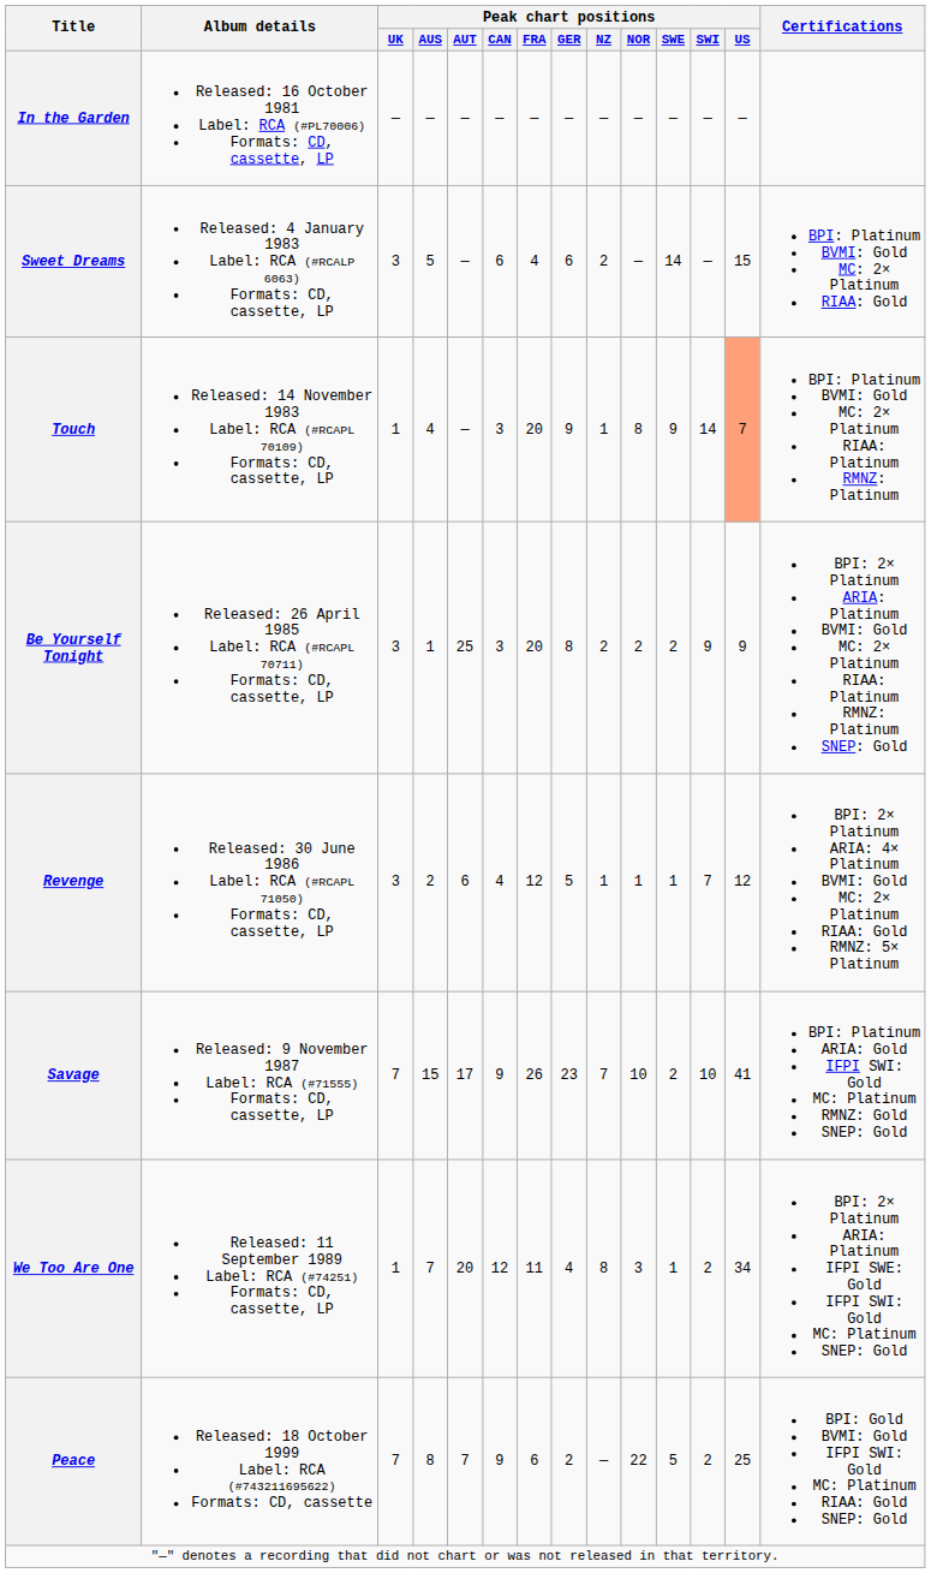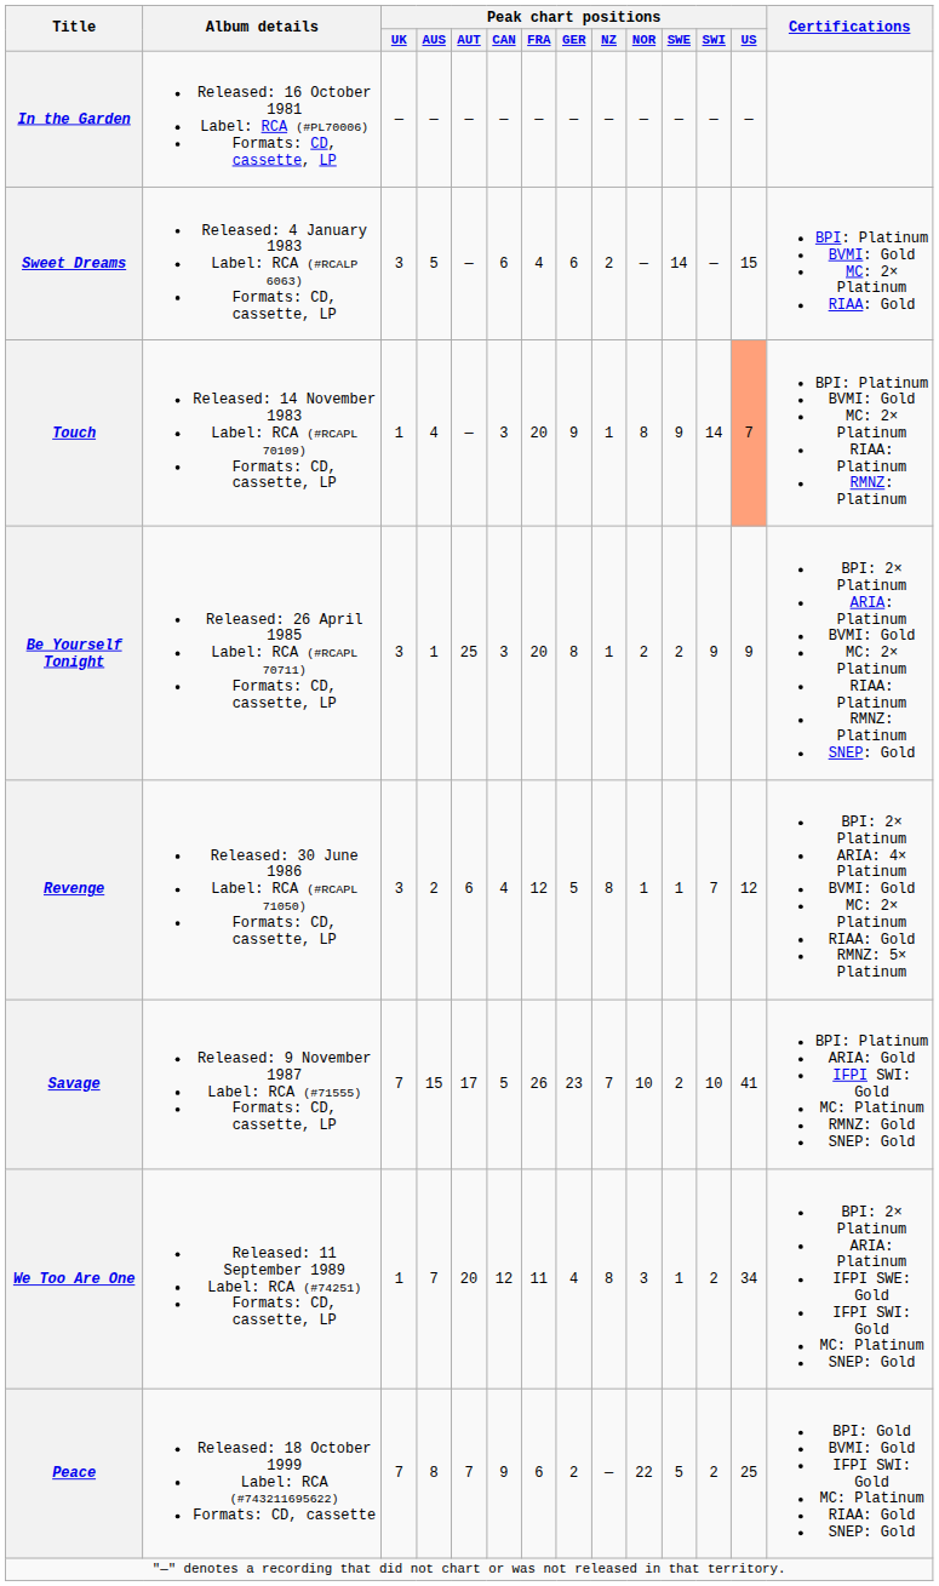 <table class="wikitable plainrowheaders" style="text-align:center;" border="1">
 <tr>
 <th scope="col" rowspan="2" style="width:9em;">Title</th>
 <th scope="col" rowspan="2" style="width:16em;">Album details</th>
 <th scope="col" colspan="11">Peak chart positions</th>
 <th scope="col" rowspan="2" style="width:11em;"><a href='#'>Certifications</a></th>
 </tr>
 <tr>
 <th scope="col" style="width:2.2em;font-size:90%;"><a href='#'>UK</a><br></th>
 <th scope="col" style="width:2.2em;font-size:90%;"><a href='#'>AUS</a><br></th>
 <th scope="col" style="width:2.2em;font-size:90%;"><a href='#'>AUT</a><br></th>
 <th scope="col" style="width:2.2em;font-size:90%;"><a href='#'>CAN</a><br></th>
 <th scope="col" style="width:2.2em;font-size:90%;"><a href='#'>FRA</a><br></th>
 <th scope="col" style="width:2.2em;font-size:90%;"><a href='#'>GER</a><br></th>
 <th scope="col" style="width:2.2em;font-size:90%;"><a href='#'>NZ</a><br></th>
 <th scope="col" style="width:2.2em;font-size:90%;"><a href='#'>NOR</a><br></th>
 <th scope="col" style="width:2.2em;font-size:90%;"><a href='#'>SWE</a><br></th>
 <th scope="col" style="width:2.2em;font-size:90%;"><a href='#'>SWI</a><br></th>
 <th scope="col" style="width:2.2em;font-size:90%;"><a href='#'>US</a><br></th>
 </tr>
 <tr>
 <th scope="row"><em><a href='#'>In the Garden</a></em></th>
 <td><br><ul><li>Released: 16 October 1981</li><li>Label: <a href='#'>RCA</a> <small>(#PL70006)</small></li><li>Formats: <a href='#'>CD</a>, <a href='#'>cassette</a>, <a href='#'>LP</a></li></ul></td>
 <td>—</td>
 <td>—</td>
 <td>—</td>
 <td>—</td>
 <td>—</td>
 <td>—</td>
 <td>—</td>
 <td>—</td>
 <td>—</td>
 <td>—</td>
 <td>—</td>
 <td></td>
 </tr>
 <tr>
 <th scope="row"><em><a href='#'>Sweet Dreams </a></em></th>
 <td><br><ul><li>Released: 4 January 1983</li><li>Label: RCA <small>(#RCALP 6063)</small></li><li>Formats: CD, cassette, LP</li></ul></td>
 <td>3</td>
 <td>5</td>
 <td>—</td>
 <td>6</td>
 <td>4</td>
 <td>6</td>
 <td>2</td>
 <td>—</td>
 <td>14</td>
 <td>—</td>
 <td>15</td>
 <td><br><ul><li><a href='#'>BPI</a>: Platinum</li><li><a href='#'>BVMI</a>: Gold</li><li><a href='#'>MC</a>: 2× Platinum</li><li><a href='#'>RIAA</a>: Gold</li></ul></td>
 </tr>
 <tr>
 <th scope="row"><em><a href='#'>Touch</a></em></th>
 <td><br><ul><li>Released: 14 November 1983</li><li>Label: RCA <small>(#RCAPL 70109)</small></li><li>Formats: CD, cassette, LP</li></ul></td>
 <td>1</td>
 <td>4</td>
 <td>—</td>
 <td>3</td>
 <td>20</td>
 <td>9</td>
 <td>1</td>
 <td>8</td>
 <td>9</td>
 <td>14</td>
 <td style="background: lightsalmon;">7</td>
 <td><br><ul><li>BPI: Platinum</li><li>BVMI: Gold</li><li>MC: 2× Platinum</li><li>RIAA: Platinum</li><li><a href='#'>RMNZ</a>: Platinum</li></ul></td>
 </tr>
 <tr>
 <th scope="row"><em><a href='#'>Be Yourself Tonight</a></em></th>
 <td><br><ul><li>Released: 26 April 1985</li><li>Label: RCA <small>(#RCAPL 70711)</small></li><li>Formats: CD, cassette, LP</li></ul></td>
 <td>3</td>
 <td>1</td>
 <td>25</td>
 <td>3</td>
 <td>20</td>
 <td>8</td>
-<td>2</td>
+<td>1</td>
 <td>2</td>
 <td>2</td>
 <td>9</td>
 <td>9</td>
 <td><br><ul><li>BPI: 2× Platinum</li><li><a href='#'>ARIA</a>: Platinum</li><li>BVMI: Gold</li><li>MC: 2× Platinum</li><li>RIAA: Platinum</li><li>RMNZ: Platinum</li><li><a href='#'>SNEP</a>: Gold</li></ul></td>
 </tr>
 <tr>
 <th scope="row"><em><a href='#'>Revenge</a></em></th>
 <td><br><ul><li>Released: 30 June 1986</li><li>Label: RCA <small>(#RCAPL 71050)</small></li><li>Formats: CD, cassette, LP</li></ul></td>
 <td>3</td>
 <td>2</td>
 <td>6</td>
 <td>4</td>
 <td>12</td>
 <td>5</td>
-<td>1</td>
+<td>8</td>
 <td>1</td>
 <td>1</td>
 <td>7</td>
 <td>12</td>
 <td><br><ul><li>BPI: 2× Platinum</li><li>ARIA: 4× Platinum</li><li>BVMI: Gold</li><li>MC: 2× Platinum</li><li>RIAA: Gold</li><li>RMNZ: 5× Platinum</li></ul></td>
 </tr>
 <tr>
 <th scope="row"><em><a href='#'>Savage</a></em></th>
 <td><br><ul><li>Released: 9 November 1987</li><li>Label: RCA <small>(#71555)</small></li><li>Formats: CD, cassette, LP</li></ul></td>
 <td>7</td>
 <td>15</td>
 <td>17</td>
-<td>9</td>
+<td>5</td>
 <td>26</td>
 <td>23</td>
 <td>7</td>
 <td>10</td>
 <td>2</td>
 <td>10</td>
 <td>41</td>
 <td><br><ul><li>BPI: Platinum</li><li>ARIA: Gold</li><li><a href='#'>IFPI</a> SWI: Gold</li><li>MC: Platinum</li><li>RMNZ: Gold</li><li>SNEP: Gold</li></ul></td>
 </tr>
 <tr>
 <th scope="row"><em><a href='#'>We Too Are One</a></em></th>
 <td><br><ul><li>Released: 11 September 1989</li><li>Label: RCA <small>(#74251)</small></li><li>Formats: CD, cassette, LP</li></ul></td>
 <td>1</td>
 <td>7</td>
 <td>20</td>
 <td>12</td>
 <td>11</td>
 <td>4</td>
 <td>8</td>
 <td>3</td>
 <td>1</td>
 <td>2</td>
 <td>34</td>
 <td><br><ul><li>BPI: 2× Platinum</li><li>ARIA: Platinum</li><li>IFPI SWE: Gold</li><li>IFPI SWI: Gold</li><li>MC: Platinum</li><li>SNEP: Gold</li></ul></td>
 </tr>
 <tr>
 <th scope="row"><em><a href='#'>Peace</a></em></th>
 <td><br><ul><li>Released: 18 October 1999</li><li>Label: RCA <small>(#743211695622)</small></li><li>Formats: CD, cassette</li></ul></td>
 <td>7</td>
 <td>8</td>
 <td>7</td>
 <td>9</td>
 <td>6</td>
 <td>2</td>
 <td>—</td>
 <td>22</td>
 <td>5</td>
 <td>2</td>
 <td>25</td>
 <td><br><ul><li>BPI: Gold</li><li>BVMI: Gold</li><li>IFPI SWI: Gold</li><li>MC: Platinum</li><li>RIAA: Gold</li><li>SNEP: Gold</li></ul></td>
 </tr>
 <tr>
 <td colspan="14" style="font-size:90%">"—" denotes a recording that did not chart or was not released in that territory.</td>
 </tr>
 </table>
